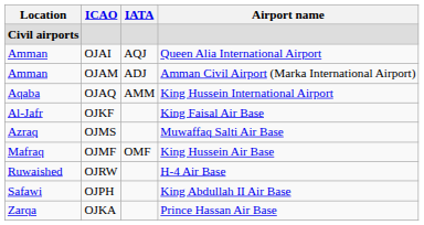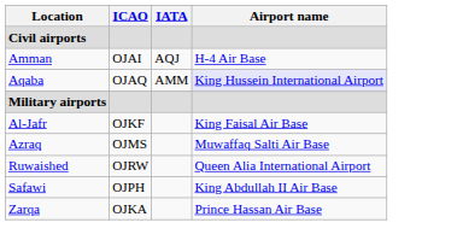 <table class="wikitable">
 <tr valign=baseline>
 <th>Location</th>
 <th><a href='#'>ICAO</a></th>
 <th><a href='#'>IATA</a></th>
 <th>Airport name</th>
 </tr>
 <tr style="font-weight:bold; background:#DDDDDD;">
 <td>Civil airports</td>
 <td></td>
 <td></td>
 <td></td>
 </tr>
 <tr valign=top>
 <td><a href='#'>Amman</a></td>
 <td>OJAI</td>
 <td>AQJ</td>
-<td><a href='#'>Queen Alia International Airport</a></td>
-</tr>
-<tr valign=top>
-<td><a href='#'>Amman</a></td>
-<td>OJAM</td>
-<td>ADJ</td>
-<td><a href='#'>Amman Civil Airport</a> (Marka International Airport)</td>
+<td><a href='#'>H-4 Air Base</a></td>
 </tr>
 <tr valign=top>
 <td><a href='#'>Aqaba</a></td>
 <td>OJAQ</td>
 <td>AMM</td>
-<td><a href='#'>King Hussein International Airport</a></td>
+<td style="background: lavender;"><a href='#'>King Hussein International Airport</a></td>
+</tr>
+<tr style="font-weight:bold; background:#DDDDDD;">
+<td>Military airports</td>
+<td></td>
+<td></td>
+<td></td>
 </tr>
 <tr valign=top>
 <td><a href='#'>Al-Jafr</a></td>
 <td>OJKF</td>
 <td></td>
 <td><a href='#'>King Faisal Air Base</a></td>
 </tr>
 <tr valign=top>
 <td><a href='#'>Azraq</a></td>
 <td>OJMS</td>
 <td></td>
 <td><a href='#'>Muwaffaq Salti Air Base</a></td>
 </tr>
 <tr valign=top>
-<td><a href='#'>Mafraq</a></td>
-<td>OJMF</td>
-<td>OMF</td>
-<td><a href='#'>King Hussein Air Base</a></td>
-</tr>
-<tr valign=top>
 <td><a href='#'>Ruwaished</a></td>
 <td>OJRW</td>
 <td></td>
-<td><a href='#'>H-4 Air Base</a></td>
+<td><a href='#'>Queen Alia International Airport</a></td>
 </tr>
 <tr valign=top>
 <td><a href='#'>Safawi</a></td>
 <td>OJPH</td>
 <td></td>
 <td><a href='#'>King Abdullah II Air Base</a></td>
 </tr>
 <tr valign=top>
 <td><a href='#'>Zarqa</a></td>
 <td>OJKA</td>
 <td></td>
 <td><a href='#'>Prince Hassan Air Base</a></td>
 </tr>
 </table>
